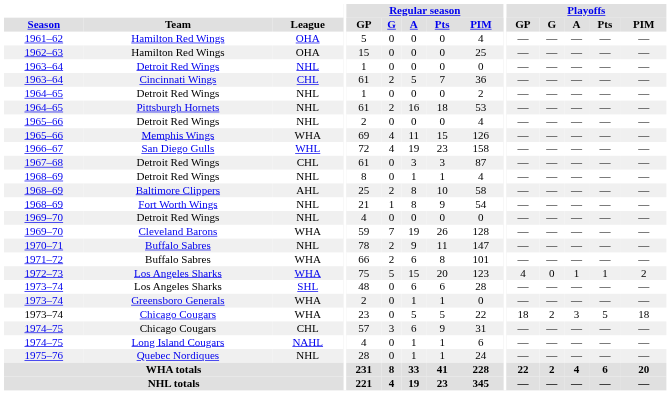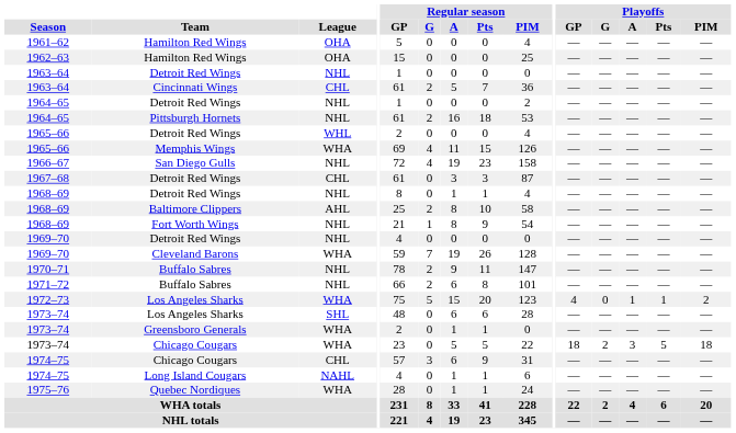 <table border="0" cellpadding="1" cellspacing="0" style="text-align:center; width:60em">
 <tr bgcolor="#e0e0e0">
 <th colspan="3" bgcolor="#ffffff"></th>
 <th rowspan="100" bgcolor="#ffffff"></th>
 <th colspan="5"><a href='#'>Regular season</a></th>
 <th rowspan="100" bgcolor="#ffffff"></th>
 <th colspan="5"><a href='#'>Playoffs</a></th>
 </tr>
 <tr bgcolor="#e0e0e0">
 <th><a href='#'>Season</a></th>
 <th>Team</th>
 <th>League</th>
 <th>GP</th>
 <th><a href='#'>G</a></th>
 <th><a href='#'>A</a></th>
 <th><a href='#'>Pts</a></th>
 <th><a href='#'>PIM</a></th>
 <th>GP</th>
 <th>G</th>
 <th>A</th>
 <th>Pts</th>
 <th>PIM</th>
 </tr>
 <tr>
 <td><a href='#'>1961–62</a></td>
 <td><a href='#'>Hamilton Red Wings</a></td>
 <td><a href='#'>OHA</a></td>
 <td>5</td>
 <td>0</td>
 <td>0</td>
 <td>0</td>
 <td>4</td>
 <td>—</td>
 <td>—</td>
 <td>—</td>
 <td>—</td>
 <td>—</td>
 </tr>
 <tr bgcolor="#f0f0f0">
 <td><a href='#'>1962–63</a></td>
 <td>Hamilton Red Wings</td>
 <td>OHA</td>
 <td>15</td>
 <td>0</td>
 <td>0</td>
 <td>0</td>
 <td>25</td>
 <td>—</td>
 <td>—</td>
 <td>—</td>
 <td>—</td>
 <td>—</td>
 </tr>
 <tr>
 <td><a href='#'>1963–64</a></td>
 <td><a href='#'>Detroit Red Wings</a></td>
 <td><a href='#'>NHL</a></td>
 <td>1</td>
 <td>0</td>
 <td>0</td>
 <td>0</td>
 <td>0</td>
 <td>—</td>
 <td>—</td>
 <td>—</td>
 <td>—</td>
 <td>—</td>
 </tr>
 <tr bgcolor="#f0f0f0">
 <td><a href='#'>1963–64</a></td>
 <td><a href='#'>Cincinnati Wings</a></td>
 <td><a href='#'>CHL</a></td>
 <td>61</td>
 <td>2</td>
 <td>5</td>
 <td>7</td>
 <td>36</td>
 <td>—</td>
 <td>—</td>
 <td>—</td>
 <td>—</td>
 <td>—</td>
 </tr>
 <tr>
 <td><a href='#'>1964–65</a></td>
 <td>Detroit Red Wings</td>
 <td>NHL</td>
 <td>1</td>
 <td>0</td>
 <td>0</td>
 <td>0</td>
 <td>2</td>
 <td>—</td>
 <td>—</td>
 <td>—</td>
 <td>—</td>
 <td>—</td>
 </tr>
 <tr bgcolor="#f0f0f0">
 <td><a href='#'>1964–65</a></td>
 <td><a href='#'>Pittsburgh Hornets</a></td>
 <td>NHL</td>
 <td>61</td>
 <td>2</td>
 <td>16</td>
 <td>18</td>
 <td>53</td>
 <td>—</td>
 <td>—</td>
 <td>—</td>
 <td>—</td>
 <td>—</td>
 </tr>
 <tr>
 <td><a href='#'>1965–66</a></td>
 <td>Detroit Red Wings</td>
-<td>NHL</td>
+<td><a href='#'>WHL</a></td>
 <td>2</td>
 <td>0</td>
 <td>0</td>
 <td>0</td>
 <td>4</td>
 <td>—</td>
 <td>—</td>
 <td>—</td>
 <td>—</td>
 <td>—</td>
 </tr>
 <tr bgcolor="#f0f0f0">
 <td><a href='#'>1965–66</a></td>
 <td><a href='#'>Memphis Wings</a></td>
 <td>WHA</td>
 <td>69</td>
 <td>4</td>
 <td>11</td>
 <td>15</td>
 <td>126</td>
 <td>—</td>
 <td>—</td>
 <td>—</td>
 <td>—</td>
 <td>—</td>
 </tr>
 <tr>
 <td><a href='#'>1966–67</a></td>
 <td><a href='#'>San Diego Gulls</a></td>
-<td><a href='#'>WHL</a></td>
+<td>NHL</td>
 <td>72</td>
 <td>4</td>
 <td>19</td>
 <td>23</td>
 <td>158</td>
 <td>—</td>
 <td>—</td>
 <td>—</td>
 <td>—</td>
 <td>—</td>
 </tr>
 <tr bgcolor="#f0f0f0">
 <td><a href='#'>1967–68</a></td>
 <td>Detroit Red Wings</td>
 <td>CHL</td>
 <td>61</td>
 <td>0</td>
 <td>3</td>
 <td>3</td>
 <td>87</td>
 <td>—</td>
 <td>—</td>
 <td>—</td>
 <td>—</td>
 <td>—</td>
 </tr>
 <tr>
 <td><a href='#'>1968–69</a></td>
 <td>Detroit Red Wings</td>
 <td>NHL</td>
 <td>8</td>
 <td>0</td>
 <td>1</td>
 <td>1</td>
 <td>4</td>
 <td>—</td>
 <td>—</td>
 <td>—</td>
 <td>—</td>
 <td>—</td>
 </tr>
 <tr bgcolor="#f0f0f0">
 <td><a href='#'>1968–69</a></td>
 <td><a href='#'>Baltimore Clippers</a></td>
 <td>AHL</td>
 <td>25</td>
 <td>2</td>
 <td>8</td>
 <td>10</td>
 <td>58</td>
 <td>—</td>
 <td>—</td>
 <td>—</td>
 <td>—</td>
 <td>—</td>
 </tr>
 <tr>
 <td><a href='#'>1968–69</a></td>
 <td><a href='#'>Fort Worth Wings</a></td>
 <td>NHL</td>
 <td>21</td>
 <td>1</td>
 <td>8</td>
 <td>9</td>
 <td>54</td>
 <td>—</td>
 <td>—</td>
 <td>—</td>
 <td>—</td>
 <td>—</td>
 </tr>
 <tr bgcolor="#f0f0f0">
 <td><a href='#'>1969–70</a></td>
 <td>Detroit Red Wings</td>
 <td>NHL</td>
 <td>4</td>
 <td>0</td>
 <td>0</td>
 <td>0</td>
 <td>0</td>
 <td>—</td>
 <td>—</td>
 <td>—</td>
 <td>—</td>
 <td>—</td>
 </tr>
 <tr>
 <td><a href='#'>1969–70</a></td>
 <td><a href='#'>Cleveland Barons</a></td>
 <td>WHA</td>
 <td>59</td>
 <td>7</td>
 <td>19</td>
 <td>26</td>
 <td>128</td>
 <td>—</td>
 <td>—</td>
 <td>—</td>
 <td>—</td>
 <td>—</td>
 </tr>
 <tr bgcolor="#f0f0f0">
 <td><a href='#'>1970–71</a></td>
 <td><a href='#'>Buffalo Sabres</a></td>
 <td>NHL</td>
 <td>78</td>
 <td>2</td>
 <td>9</td>
 <td>11</td>
 <td>147</td>
 <td>—</td>
 <td>—</td>
 <td>—</td>
 <td>—</td>
 <td>—</td>
 </tr>
 <tr>
 <td><a href='#'>1971–72</a></td>
 <td>Buffalo Sabres</td>
-<td>WHA</td>
+<td>NHL</td>
 <td>66</td>
 <td>2</td>
 <td>6</td>
 <td>8</td>
 <td>101</td>
 <td>—</td>
 <td>—</td>
 <td>—</td>
 <td>—</td>
 <td>—</td>
 </tr>
 <tr bgcolor="#f0f0f0">
 <td><a href='#'>1972–73</a></td>
 <td><a href='#'>Los Angeles Sharks</a></td>
 <td><a href='#'>WHA</a></td>
 <td>75</td>
 <td>5</td>
 <td>15</td>
 <td>20</td>
 <td>123</td>
 <td>4</td>
 <td>0</td>
 <td>1</td>
 <td>1</td>
 <td>2</td>
 </tr>
 <tr>
 <td><a href='#'>1973–74</a></td>
 <td>Los Angeles Sharks</td>
 <td><a href='#'>SHL</a></td>
 <td>48</td>
 <td>0</td>
 <td>6</td>
 <td>6</td>
 <td>28</td>
 <td>—</td>
 <td>—</td>
 <td>—</td>
 <td>—</td>
 <td>—</td>
 </tr>
 <tr bgcolor="#f0f0f0">
 <td><a href='#'>1973–74</a></td>
 <td><a href='#'>Greensboro Generals</a></td>
 <td>WHA</td>
 <td>2</td>
 <td>0</td>
 <td>1</td>
 <td>1</td>
 <td>0</td>
 <td>—</td>
 <td>—</td>
 <td>—</td>
 <td>—</td>
 <td>—</td>
 </tr>
 <tr>
 <td>1973–74</td>
 <td><a href='#'>Chicago Cougars</a></td>
 <td>WHA</td>
 <td>23</td>
 <td>0</td>
 <td>5</td>
 <td>5</td>
 <td>22</td>
 <td>18</td>
 <td>2</td>
 <td>3</td>
 <td>5</td>
 <td>18</td>
 </tr>
 <tr bgcolor="#f0f0f0">
 <td><a href='#'>1974–75</a></td>
 <td>Chicago Cougars</td>
 <td>CHL</td>
 <td>57</td>
 <td>3</td>
 <td>6</td>
 <td>9</td>
 <td>31</td>
 <td>—</td>
 <td>—</td>
 <td>—</td>
 <td>—</td>
 <td>—</td>
 </tr>
 <tr>
 <td><a href='#'>1974–75</a></td>
 <td><a href='#'>Long Island Cougars</a></td>
 <td><a href='#'>NAHL</a></td>
 <td>4</td>
 <td>0</td>
 <td>1</td>
 <td>1</td>
 <td>6</td>
 <td>—</td>
 <td>—</td>
 <td>—</td>
 <td>—</td>
 <td>—</td>
 </tr>
 <tr bgcolor="#f0f0f0">
 <td><a href='#'>1975–76</a></td>
 <td><a href='#'>Quebec Nordiques</a></td>
-<td>NHL</td>
+<td>WHA</td>
 <td>28</td>
 <td>0</td>
 <td>1</td>
 <td>1</td>
 <td>24</td>
 <td>—</td>
 <td>—</td>
 <td>—</td>
 <td>—</td>
 <td>—</td>
 </tr>
 <tr bgcolor="#e0e0e0">
 <th colspan="3">WHA totals</th>
 <th>231</th>
 <th>8</th>
 <th>33</th>
 <th>41</th>
 <th>228</th>
 <th>22</th>
 <th>2</th>
 <th>4</th>
 <th>6</th>
 <th>20</th>
 </tr>
 <tr bgcolor="#e0e0e0">
 <th colspan="3">NHL totals</th>
 <th>221</th>
 <th>4</th>
 <th>19</th>
 <th>23</th>
 <th>345</th>
 <th>—</th>
 <th>—</th>
 <th>—</th>
 <th>—</th>
 <th>—</th>
 </tr>
 </table>
